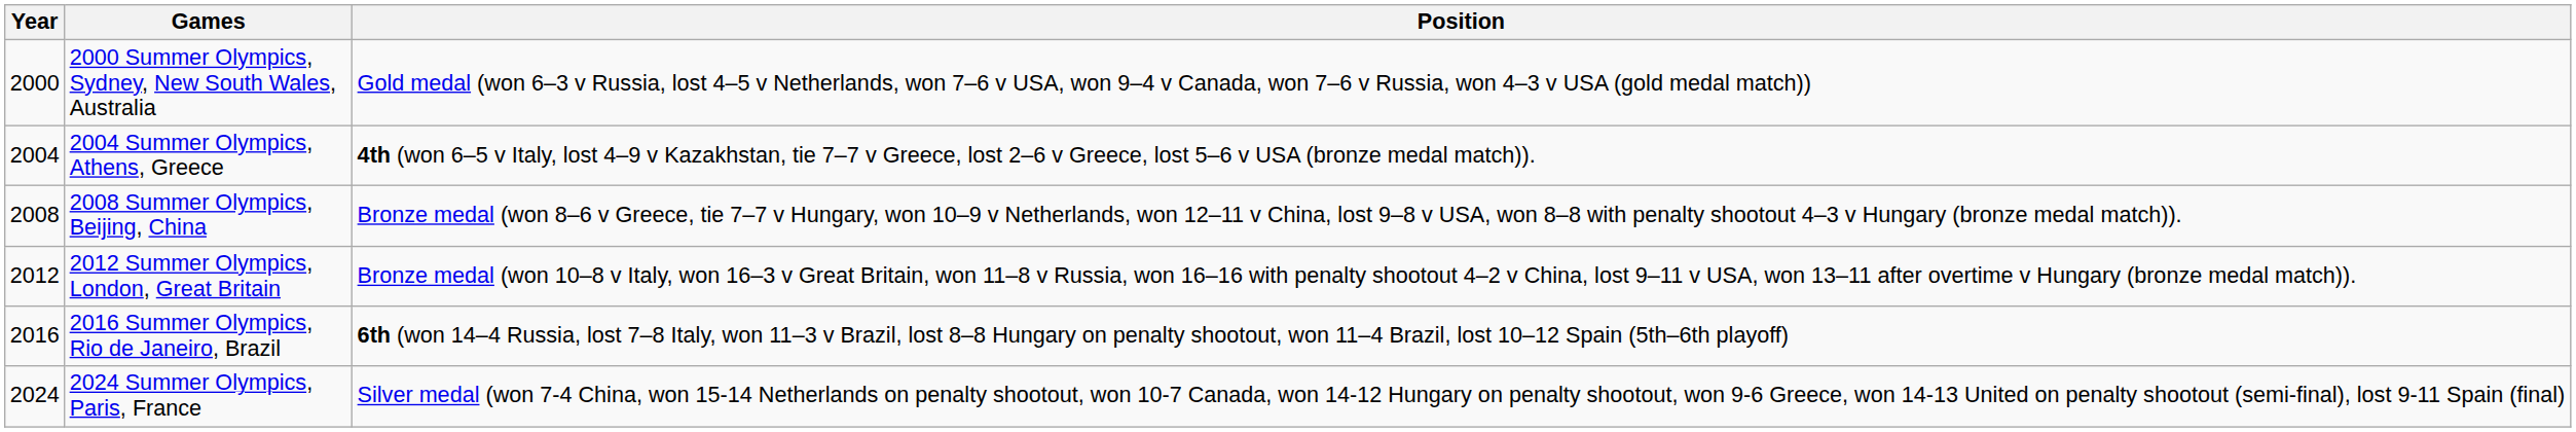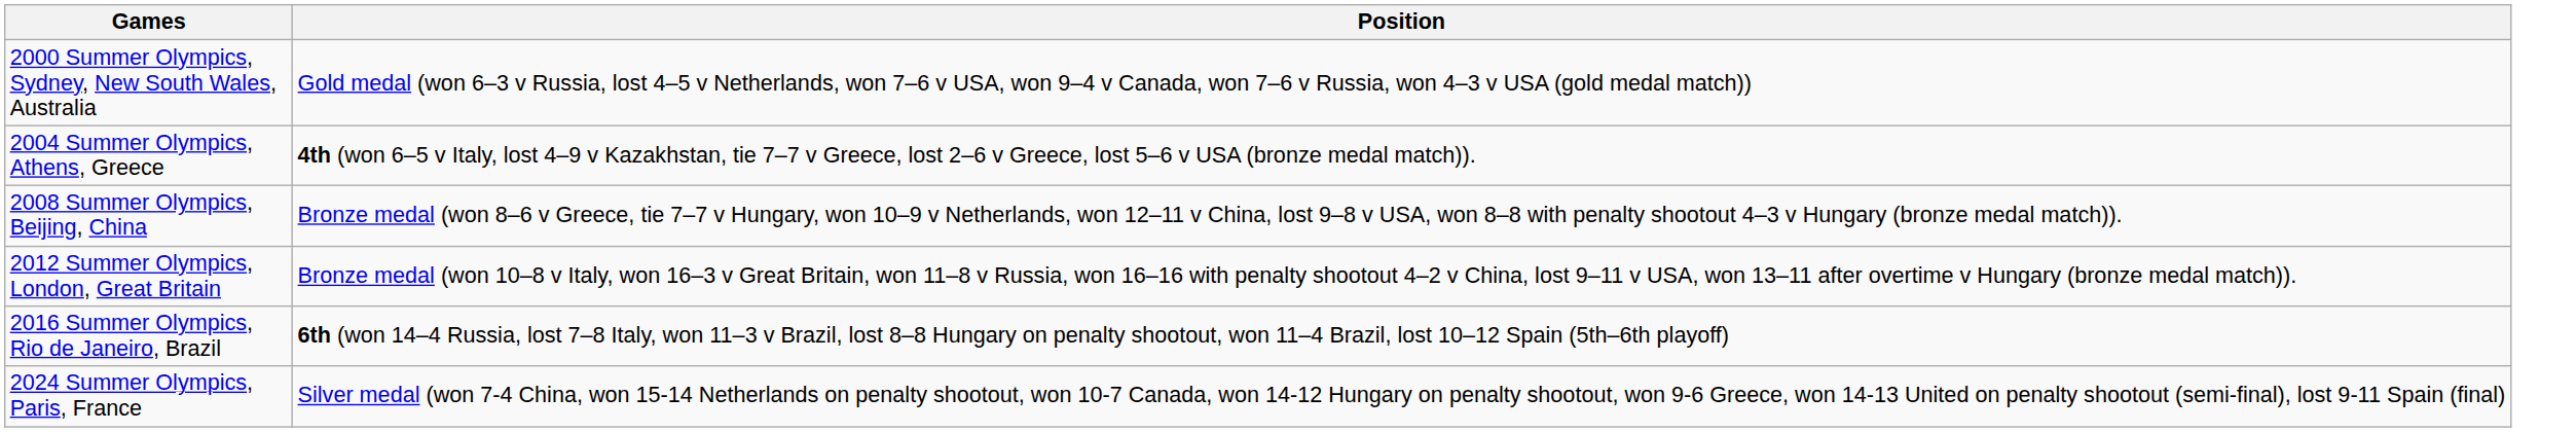 <table class="wikitable">
 <tr>
-<th>Year</th>
 <th width="200">Games</th>
 <th>Position</th>
 </tr>
 <tr>
-<td>2000</td>
 <td><a href='#'>2000 Summer Olympics</a>, <a href='#'>Sydney</a>, <a href='#'>New South Wales</a>, Australia</td>
 <td> <a href='#'>Gold medal</a> (won 6–3 v Russia, lost 4–5 v Netherlands, won 7–6 v USA, won 9–4 v Canada, won 7–6 v Russia, won 4–3 v USA (gold medal match))</td>
 </tr>
 <tr>
-<td>2004</td>
 <td><a href='#'>2004 Summer Olympics</a>, <a href='#'>Athens</a>, Greece</td>
 <td><strong>4th</strong> (won 6–5 v Italy, lost 4–9 v Kazakhstan, tie 7–7 v Greece, lost 2–6 v Greece, lost 5–6 v USA (bronze medal match)).</td>
 </tr>
 <tr>
-<td>2008</td>
 <td><a href='#'>2008 Summer Olympics</a>, <a href='#'>Beijing</a>, <a href='#'>China</a></td>
 <td> <a href='#'>Bronze medal</a> (won 8–6 v Greece, tie 7–7 v Hungary, won 10–9 v Netherlands,  won 12–11 v China, lost 9–8 v USA, won 8–8 with penalty shootout 4–3 v Hungary (bronze medal match)).</td>
 </tr>
 <tr>
-<td>2012</td>
 <td><a href='#'>2012 Summer Olympics</a>, <a href='#'>London</a>, <a href='#'>Great Britain</a></td>
 <td> <a href='#'>Bronze medal</a> (won 10–8 v Italy, won 16–3 v Great Britain, won 11–8 v Russia,  won 16–16 with penalty shootout 4–2 v China, lost 9–11 v USA, won 13–11 after overtime v Hungary (bronze medal match)).</td>
 </tr>
 <tr>
-<td>2016</td>
 <td><a href='#'>2016 Summer Olympics</a>, <a href='#'>Rio de Janeiro</a>, Brazil</td>
 <td><strong>6th</strong> (won 14–4 Russia,  lost 7–8 Italy, won 11–3 v Brazil,  lost 8–8 Hungary on penalty shootout, won 11–4 Brazil, lost 10–12 Spain (5th–6th playoff)</td>
 </tr>
 <tr>
-<td>2024</td>
 <td><a href='#'>2024 Summer Olympics</a>, <a href='#'>Paris</a>, France</td>
 <td> <a href='#'>Silver medal</a> (won 7-4 China, won 15-14 Netherlands on penalty shootout, won 10-7 Canada, won 14-12 Hungary on penalty shootout, won 9-6 Greece, won 14-13 United on penalty shootout (semi-final), lost 9-11 Spain (final)</td>
 </tr>
 </table>
